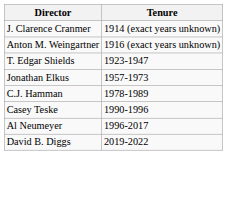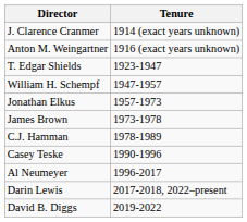 <table class="wikitable">
 <tr>
 <th>Director</th>
 <th>Tenure</th>
 </tr>
 <tr>
 <td>J. Clarence Cranmer</td>
 <td>1914 (exact years unknown)</td>
 </tr>
 <tr>
 <td>Anton M. Weingartner</td>
 <td>1916 (exact years unknown)</td>
 </tr>
 <tr>
 <td>T. Edgar Shields</td>
 <td>1923-1947</td>
 </tr>
 <tr>
+<td>William H. Schempf</td>
+<td>1947-1957</td>
+</tr>
+<tr>
 <td>Jonathan Elkus</td>
 <td>1957-1973</td>
+</tr>
+<tr>
+<td>James Brown</td>
+<td>1973-1978</td>
 </tr>
 <tr>
 <td>C.J. Hamman</td>
 <td>1978-1989</td>
 </tr>
 <tr>
 <td>Casey Teske</td>
 <td>1990-1996</td>
 </tr>
 <tr>
 <td>Al Neumeyer</td>
 <td>1996-2017</td>
 </tr>
 <tr>
+<td>Darin Lewis</td>
+<td>2017-2018, 2022–present</td>
+</tr>
+<tr>
 <td>David B. Diggs</td>
 <td>2019-2022</td>
 </tr>
 </table>
